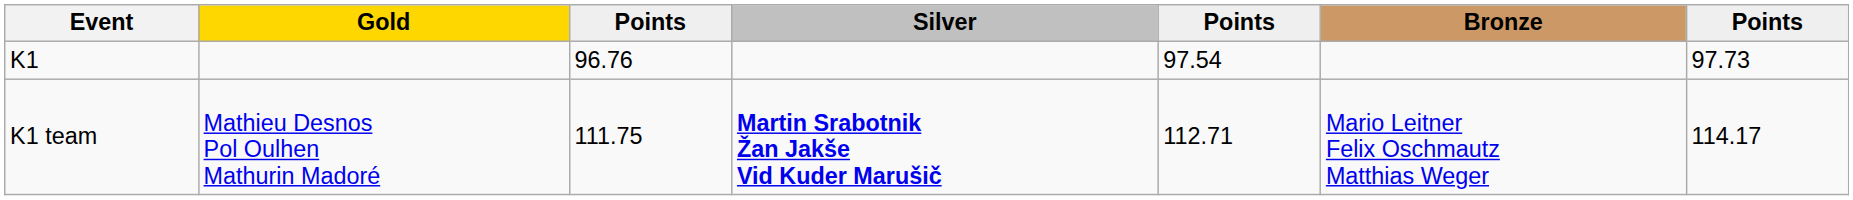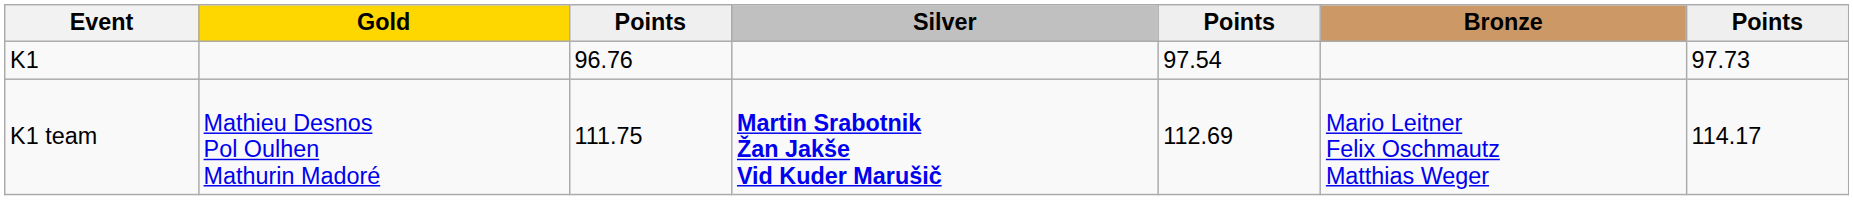 <table class="wikitable" width=100%>
 <tr>
 <th>Event</th>
 <td align=center bgcolor="gold"><strong>Gold</strong></td>
 <td align=center bgcolor="EFEFEF"><strong>Points</strong></td>
 <td align=center bgcolor="silver"><strong>Silver</strong></td>
 <td align=center bgcolor="EFEFEF"><strong>Points</strong></td>
 <td align=center bgcolor="CC9966"><strong>Bronze</strong></td>
 <td align=center bgcolor="EFEFEF"><strong>Points</strong></td>
 </tr>
 <tr>
 <td>K1</td>
 <td></td>
 <td>96.76</td>
 <td></td>
 <td>97.54</td>
 <td></td>
 <td>97.73</td>
 </tr>
 <tr>
 <td>K1 team</td>
 <td><br><a href='#'>Mathieu Desnos</a><br><a href='#'>Pol Oulhen</a><br><a href='#'>Mathurin Madoré</a></td>
 <td>111.75</td>
 <td><strong><br><a href='#'>Martin Srabotnik</a><br><a href='#'>Žan Jakše</a><br><a href='#'>Vid Kuder Marušič</a></strong></td>
-<td>112.71</td>
+<td>112.69</td>
 <td><br><a href='#'>Mario Leitner</a><br><a href='#'>Felix Oschmautz</a><br><a href='#'>Matthias Weger</a></td>
 <td>114.17</td>
 </tr>
 </table>
